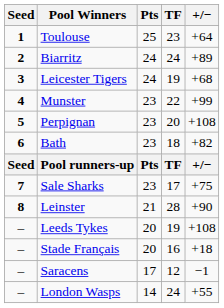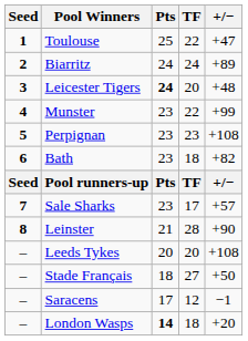 <table class="wikitable" style="text-align: center;">
 <tr>
 <th>Seed</th>
 <th>Pool Winners</th>
 <th>Pts</th>
 <th>TF</th>
 <th>+/−</th>
 </tr>
 <tr>
 <td><strong>1</strong></td>
 <td align=left> <a href='#'>Toulouse</a></td>
 <td>25</td>
-<td>23</td>
-<td>+64</td>
+<td>22</td>
+<td>+47</td>
 </tr>
 <tr>
 <td><strong>2</strong></td>
 <td align=left> <a href='#'>Biarritz</a></td>
 <td>24</td>
 <td>24</td>
 <td>+89</td>
 </tr>
 <tr>
 <td><strong>3</strong></td>
 <td align=left> <a href='#'>Leicester Tigers</a></td>
-<td>24</td>
-<td>19</td>
-<td>+68</td>
+<td><strong>24</strong></td>
+<td>20</td>
+<td>+48</td>
 </tr>
 <tr>
 <td><strong>4</strong></td>
 <td align=left> <a href='#'>Munster</a></td>
 <td>23</td>
 <td>22</td>
 <td>+99</td>
 </tr>
 <tr>
 <td><strong>5</strong></td>
 <td align=left> <a href='#'>Perpignan</a></td>
 <td>23</td>
-<td>20</td>
+<td>23</td>
 <td>+108</td>
 </tr>
 <tr>
 <td><strong>6</strong></td>
 <td align=left> <a href='#'>Bath</a></td>
 <td>23</td>
 <td>18</td>
 <td>+82</td>
 </tr>
 <tr>
 <th>Seed</th>
 <th>Pool runners-up</th>
 <th>Pts</th>
 <th>TF</th>
 <th>+/−</th>
 </tr>
 <tr>
 <td><strong>7</strong></td>
 <td align=left> <a href='#'>Sale Sharks</a></td>
 <td>23</td>
 <td>17</td>
-<td>+75</td>
+<td>+57</td>
 </tr>
 <tr>
 <td><strong>8</strong></td>
 <td align=left> <a href='#'>Leinster</a></td>
 <td>21</td>
 <td>28</td>
 <td>+90</td>
 </tr>
 <tr>
 <td>–</td>
 <td align=left> <a href='#'>Leeds Tykes</a></td>
 <td>20</td>
-<td>19</td>
+<td>20</td>
 <td>+108</td>
 </tr>
 <tr>
 <td>–</td>
 <td align=left> <a href='#'>Stade Français</a></td>
-<td>20</td>
-<td>16</td>
-<td>+18</td>
+<td>18</td>
+<td>27</td>
+<td>+50</td>
 </tr>
 <tr>
 <td>–</td>
 <td align=left> <a href='#'>Saracens</a></td>
 <td>17</td>
 <td>12</td>
 <td>−1</td>
 </tr>
 <tr>
 <td>–</td>
 <td align=left> <a href='#'>London Wasps</a></td>
-<td>14</td>
-<td>24</td>
-<td>+55</td>
+<td><strong>14</strong></td>
+<td>18</td>
+<td>+20</td>
 </tr>
 </table>
